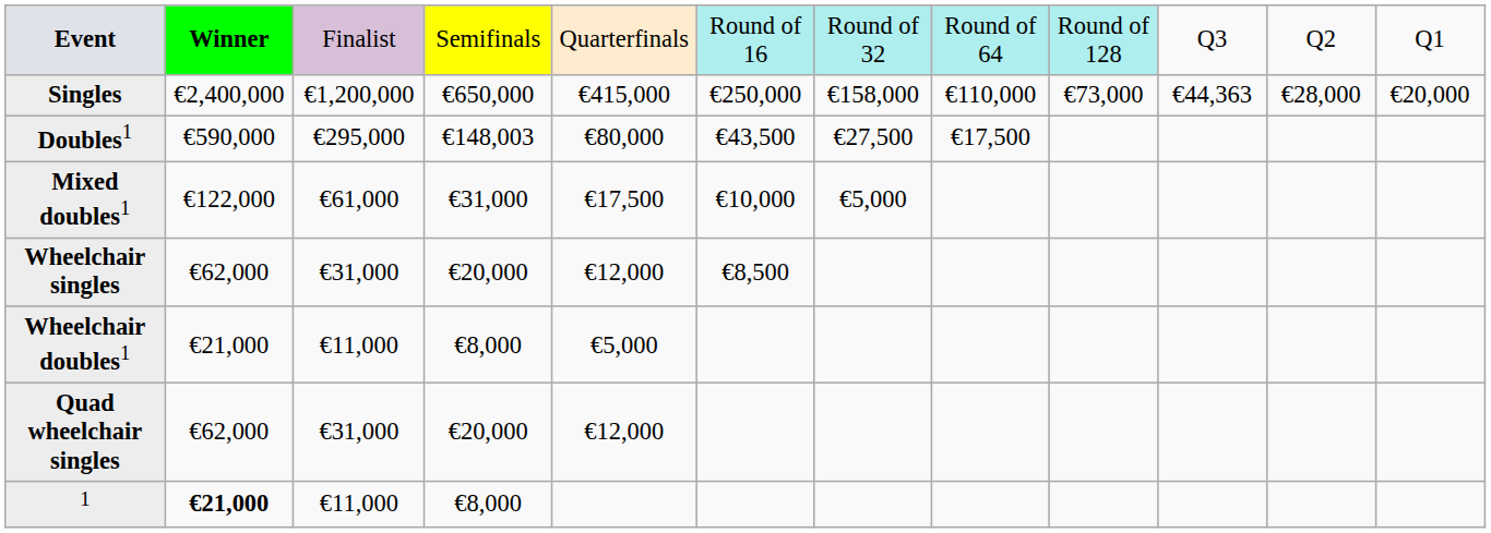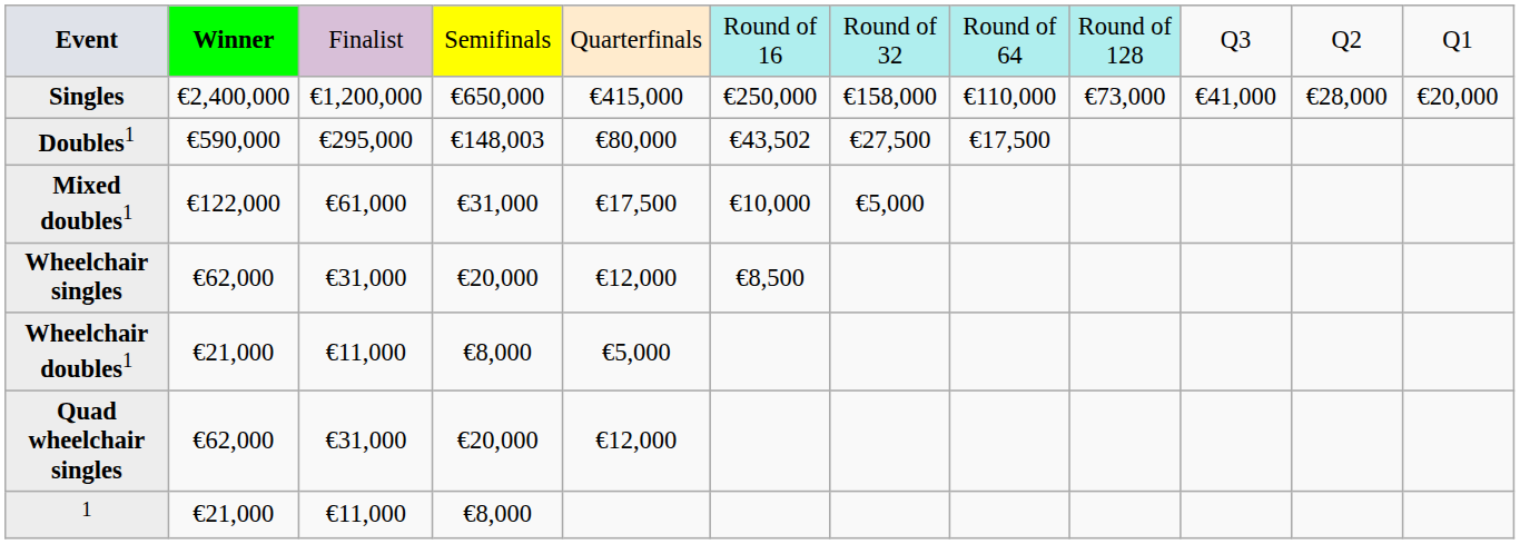 <table class=wikitable style=font-size:90%;text-align:center>
 <tr>
 <td width=130 bgcolor=#dfe2e9><strong>Event</strong></td>
 <td width=80 bgcolor=lime><strong>Winner</strong></td>
 <td width=85 bgcolor=#D8BFD8>Finalist</td>
 <td width=85 bgcolor=#FFFF00>Semifinals</td>
 <td width=85 bgcolor=#ffebcd>Quarterfinals</td>
 <td width=85 bgcolor=#afeeee>Round of 16</td>
 <td width=85 bgcolor=#afeeee>Round of 32</td>
 <td width=85 bgcolor=#afeeee>Round of 64</td>
 <td width=85 bgcolor=#afeeee>Round of 128</td>
 <td width=85>Q3</td>
 <td width=85>Q2</td>
 <td width=85>Q1</td>
 </tr>
 <tr>
 <td style="background:#ededed;"><strong>Singles</strong></td>
 <td>€2,400,000</td>
 <td>€1,200,000</td>
 <td>€650,000</td>
 <td>€415,000</td>
 <td>€250,000</td>
 <td>€158,000</td>
 <td>€110,000</td>
 <td>€73,000</td>
-<td>€44,363</td>
+<td>€41,000</td>
 <td>€28,000</td>
 <td>€20,000</td>
 </tr>
 <tr>
 <td style="background:#ededed;"><strong>Doubles</strong><sup>1</sup></td>
 <td>€590,000</td>
 <td>€295,000</td>
 <td>€148,003</td>
 <td>€80,000</td>
-<td>€43,500</td>
+<td>€43,502</td>
 <td>€27,500</td>
 <td>€17,500</td>
 <td></td>
 <td></td>
 <td></td>
 <td></td>
 </tr>
 <tr>
 <td style="background:#ededed;"><strong>Mixed doubles</strong><sup>1</sup></td>
 <td>€122,000</td>
 <td>€61,000</td>
 <td>€31,000</td>
 <td>€17,500</td>
 <td>€10,000</td>
 <td>€5,000</td>
 <td></td>
 <td></td>
 <td></td>
 <td></td>
 <td></td>
 </tr>
 <tr>
 <td style="background:#ededed;"><strong>Wheelchair singles</strong></td>
 <td>€62,000</td>
 <td>€31,000</td>
 <td>€20,000</td>
 <td>€12,000</td>
 <td>€8,500</td>
 <td></td>
 <td></td>
 <td></td>
 <td></td>
 <td></td>
 <td></td>
 </tr>
 <tr>
 <td style="background:#ededed;"><strong>Wheelchair doubles</strong><sup>1</sup></td>
 <td>€21,000</td>
 <td>€11,000</td>
 <td>€8,000</td>
 <td>€5,000</td>
 <td></td>
 <td></td>
 <td></td>
 <td></td>
 <td></td>
 <td></td>
 <td></td>
 </tr>
 <tr>
 <td style="background:#ededed;"><strong>Quad wheelchair singles</strong></td>
 <td>€62,000</td>
 <td>€31,000</td>
 <td>€20,000</td>
 <td>€12,000</td>
 <td></td>
 <td></td>
 <td></td>
 <td></td>
 <td></td>
 <td></td>
 <td></td>
 </tr>
 <tr>
 <td style="background:#ededed;"><strong></strong><sup>1</sup></td>
-<td><strong>€21,000</strong></td>
+<td>€21,000</td>
 <td>€11,000</td>
 <td>€8,000</td>
 <td></td>
 <td></td>
 <td></td>
 <td></td>
 <td></td>
 <td></td>
 <td></td>
 <td></td>
 </tr>
 </table>
